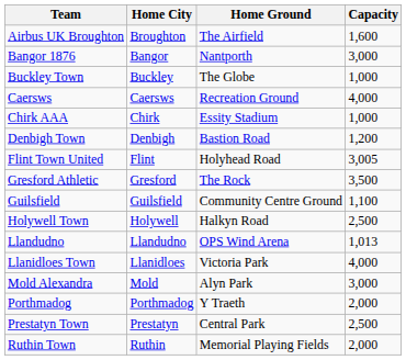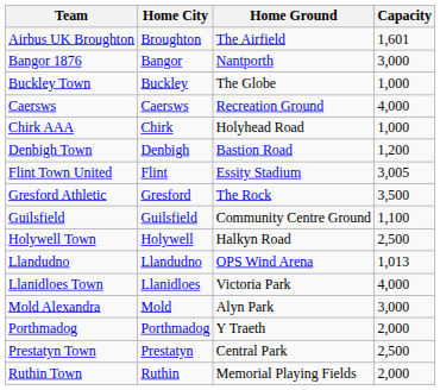 <table class="wikitable sortable">
 <tr>
 <th>Team</th>
 <th>Home City</th>
 <th>Home Ground</th>
 <th>Capacity</th>
 </tr>
 <tr>
 <td><a href='#'>Airbus UK Broughton</a></td>
 <td><a href='#'>Broughton</a></td>
 <td><a href='#'>The Airfield</a></td>
-<td>1,600</td>
+<td>1,601</td>
 </tr>
 <tr>
 <td><a href='#'>Bangor 1876</a></td>
 <td><a href='#'>Bangor</a></td>
 <td><a href='#'>Nantporth</a></td>
 <td>3,000</td>
 </tr>
 <tr>
 <td><a href='#'>Buckley Town</a></td>
 <td><a href='#'>Buckley</a></td>
 <td>The Globe</td>
 <td>1,000</td>
 </tr>
 <tr>
 <td><a href='#'>Caersws</a></td>
 <td><a href='#'>Caersws</a></td>
 <td><a href='#'>Recreation Ground</a></td>
 <td>4,000</td>
 </tr>
 <tr>
 <td><a href='#'>Chirk AAA</a></td>
 <td><a href='#'>Chirk</a></td>
-<td><a href='#'>Essity Stadium</a></td>
+<td>Holyhead Road</td>
 <td>1,000</td>
 </tr>
 <tr>
 <td><a href='#'>Denbigh Town</a></td>
 <td><a href='#'>Denbigh</a></td>
 <td><a href='#'>Bastion Road</a></td>
 <td>1,200</td>
 </tr>
 <tr>
 <td><a href='#'>Flint Town United</a></td>
 <td><a href='#'>Flint</a></td>
-<td>Holyhead Road</td>
+<td><a href='#'>Essity Stadium</a></td>
 <td>3,005</td>
 </tr>
 <tr>
 <td><a href='#'>Gresford Athletic</a></td>
 <td><a href='#'>Gresford</a></td>
 <td><a href='#'>The Rock</a></td>
 <td>3,500</td>
 </tr>
 <tr>
 <td><a href='#'>Guilsfield</a></td>
 <td><a href='#'>Guilsfield</a></td>
 <td>Community Centre Ground</td>
 <td>1,100</td>
 </tr>
 <tr>
 <td><a href='#'>Holywell Town</a></td>
 <td><a href='#'>Holywell</a></td>
 <td>Halkyn Road</td>
 <td>2,500</td>
 </tr>
 <tr>
 <td><a href='#'>Llandudno</a></td>
 <td><a href='#'>Llandudno</a></td>
 <td><a href='#'>OPS Wind Arena</a></td>
 <td>1,013</td>
 </tr>
 <tr>
 <td><a href='#'>Llanidloes Town</a></td>
 <td><a href='#'>Llanidloes</a></td>
 <td>Victoria Park</td>
 <td>4,000</td>
 </tr>
 <tr>
 <td><a href='#'>Mold Alexandra</a></td>
 <td><a href='#'>Mold</a></td>
 <td>Alyn Park</td>
 <td>3,000</td>
 </tr>
 <tr>
 <td><a href='#'>Porthmadog</a></td>
 <td><a href='#'>Porthmadog</a></td>
 <td>Y Traeth</td>
 <td>2,000</td>
 </tr>
 <tr>
 <td><a href='#'>Prestatyn Town</a></td>
 <td><a href='#'>Prestatyn</a></td>
 <td>Central Park</td>
 <td>2,500</td>
 </tr>
 <tr>
 <td><a href='#'>Ruthin Town</a></td>
 <td><a href='#'>Ruthin</a></td>
 <td>Memorial Playing Fields</td>
 <td>2,000</td>
 </tr>
 </table>
